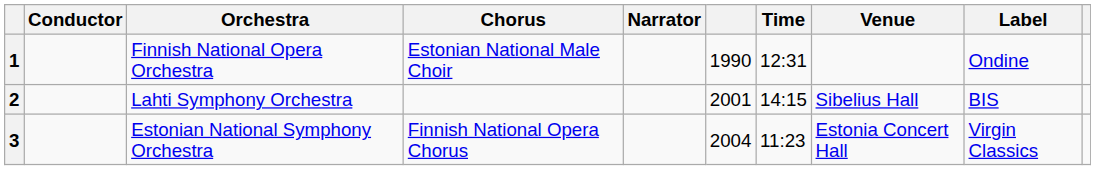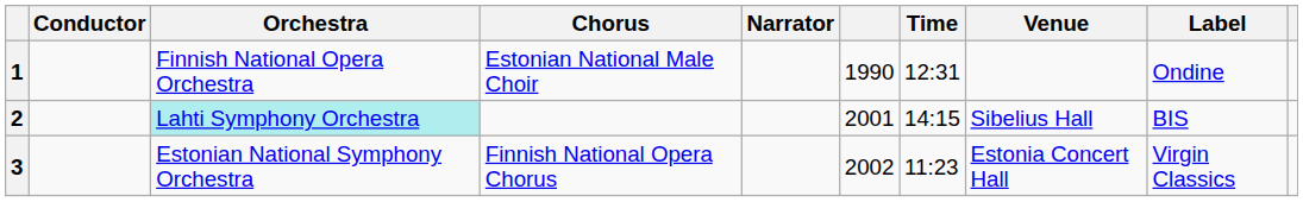 <table class="wikitable" style="margin-right: 0; font-size: 95%">
 <tr>
 <th scope="col"></th>
 <th scope="col">Conductor</th>
 <th scope="col">Orchestra</th>
 <th scope="col">Chorus</th>
 <th scope="col">Narrator</th>
 <th scope="col"></th>
 <th scope="col">Time</th>
 <th scope="col">Venue</th>
 <th scope="col">Label</th>
 <th scope="col" class="unsortable"></th>
 </tr>
 <tr>
 <th scope="row">1</th>
 <td></td>
 <td><a href='#'>Finnish National Opera Orchestra</a></td>
 <td><a href='#'>Estonian National Male Choir</a></td>
 <td></td>
 <td>1990</td>
 <td>12:31</td>
 <td></td>
 <td><a href='#'>Ondine</a></td>
 <td></td>
 </tr>
 <tr>
 <th scope="row">2</th>
 <td></td>
-<td><a href='#'>Lahti Symphony Orchestra</a></td>
+<td style="background: paleturquoise;"><a href='#'>Lahti Symphony Orchestra</a></td>
 <td></td>
 <td></td>
 <td>2001</td>
 <td>14:15</td>
 <td><a href='#'>Sibelius Hall</a></td>
 <td><a href='#'>BIS</a></td>
 <td></td>
 </tr>
 <tr>
 <th scope="row">3</th>
 <td></td>
 <td><a href='#'>Estonian National Symphony Orchestra</a></td>
 <td><a href='#'>Finnish National Opera Chorus</a></td>
 <td></td>
-<td>2004</td>
+<td>2002</td>
 <td>11:23</td>
 <td><a href='#'>Estonia Concert Hall</a></td>
 <td><a href='#'>Virgin Classics</a></td>
 <td></td>
 </tr>
 </table>
